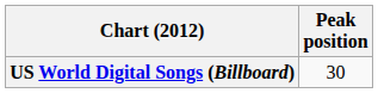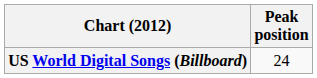 <table class="wikitable plainrowheaders">
 <tr>
 <th>Chart (2012)</th>
 <th>Peak<br>position</th>
 </tr>
 <tr>
 <th scope="row">US <a href='#'>World Digital Songs</a> (<em>Billboard</em>)</th>
-<td style="text-align:center">30</td>
+<td style="text-align:center">24</td>
 </tr>
 </table>
